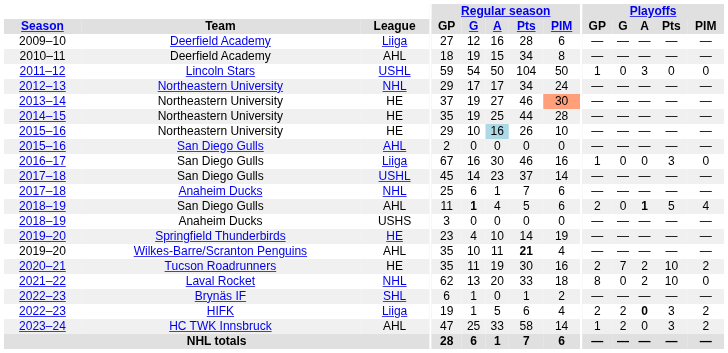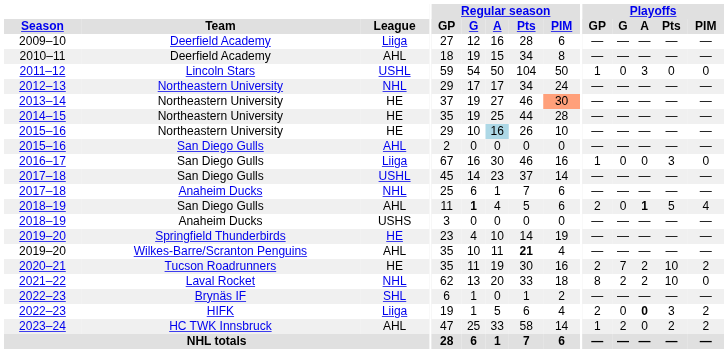 <table border="0" cellpadding="1" cellspacing="0" style="text-align:center; width:60em">
 <tr bgcolor="#e0e0e0">
 <th colspan="3" bgcolor="#ffffff"></th>
 <th rowspan="99" bgcolor="#ffffff"></th>
 <th colspan="5"><a href='#'>Regular season</a></th>
 <th rowspan="99" bgcolor="#ffffff"></th>
 <th colspan="5"><a href='#'>Playoffs</a></th>
 </tr>
 <tr bgcolor="#e0e0e0">
 <th><a href='#'>Season</a></th>
 <th>Team</th>
 <th>League</th>
 <th>GP</th>
 <th><a href='#'>G</a></th>
 <th><a href='#'>A</a></th>
 <th><a href='#'>Pts</a></th>
 <th><a href='#'>PIM</a></th>
 <th>GP</th>
 <th>G</th>
 <th>A</th>
 <th>Pts</th>
 <th>PIM</th>
 </tr>
 <tr>
 <td>2009–10</td>
 <td><a href='#'>Deerfield Academy</a></td>
 <td><a href='#'>Liiga</a></td>
 <td>27</td>
 <td>12</td>
 <td>16</td>
 <td>28</td>
 <td>6</td>
 <td>—</td>
 <td>—</td>
 <td>—</td>
 <td>—</td>
 <td>—</td>
 </tr>
 <tr bgcolor="#f0f0f0">
 <td>2010–11</td>
 <td>Deerfield Academy</td>
 <td>AHL</td>
 <td>18</td>
 <td>19</td>
 <td>15</td>
 <td>34</td>
 <td>8</td>
 <td>—</td>
 <td>—</td>
 <td>—</td>
 <td>—</td>
 <td>—</td>
 </tr>
 <tr>
 <td><a href='#'>2011–12</a></td>
 <td><a href='#'>Lincoln Stars</a></td>
 <td><a href='#'>USHL</a></td>
 <td>59</td>
 <td>54</td>
 <td>50</td>
 <td>104</td>
 <td>50</td>
 <td>1</td>
 <td>0</td>
 <td>3</td>
 <td>0</td>
 <td>0</td>
 </tr>
 <tr bgcolor="#f0f0f0">
 <td><a href='#'>2012–13</a></td>
 <td><a href='#'>Northeastern University</a></td>
 <td><a href='#'>NHL</a></td>
 <td>29</td>
 <td>17</td>
 <td>17</td>
 <td>34</td>
 <td>24</td>
 <td>—</td>
 <td>—</td>
 <td>—</td>
 <td>—</td>
 <td>—</td>
 </tr>
 <tr>
 <td><a href='#'>2013–14</a></td>
 <td>Northeastern University</td>
 <td>HE</td>
 <td>37</td>
 <td>19</td>
 <td>27</td>
 <td>46</td>
 <td style="background: lightsalmon;">30</td>
 <td>—</td>
 <td>—</td>
 <td>—</td>
 <td>—</td>
 <td>—</td>
 </tr>
 <tr bgcolor="#f0f0f0">
 <td><a href='#'>2014–15</a></td>
 <td>Northeastern University</td>
 <td>HE</td>
 <td>35</td>
 <td>19</td>
 <td>25</td>
 <td>44</td>
 <td>28</td>
 <td>—</td>
 <td>—</td>
 <td>—</td>
 <td>—</td>
 <td>—</td>
 </tr>
 <tr>
 <td><a href='#'>2015–16</a></td>
 <td>Northeastern University</td>
 <td>HE</td>
 <td>29</td>
 <td>10</td>
 <td style="background: lightblue;">16</td>
 <td>26</td>
 <td>10</td>
 <td>—</td>
 <td>—</td>
 <td>—</td>
 <td>—</td>
 <td>—</td>
 </tr>
 <tr bgcolor="#f0f0f0">
 <td><a href='#'>2015–16</a></td>
 <td><a href='#'>San Diego Gulls</a></td>
 <td><a href='#'>AHL</a></td>
 <td>2</td>
 <td>0</td>
 <td>0</td>
 <td>0</td>
 <td>0</td>
 <td>—</td>
 <td>—</td>
 <td>—</td>
 <td>—</td>
 <td>—</td>
 </tr>
 <tr>
 <td><a href='#'>2016–17</a></td>
 <td>San Diego Gulls</td>
 <td><a href='#'>Liiga</a></td>
 <td>67</td>
 <td>16</td>
 <td>30</td>
 <td>46</td>
 <td>16</td>
 <td>1</td>
 <td>0</td>
 <td>0</td>
 <td>3</td>
 <td>0</td>
 </tr>
 <tr bgcolor="#f0f0f0">
 <td><a href='#'>2017–18</a></td>
 <td>San Diego Gulls</td>
 <td><a href='#'>USHL</a></td>
 <td>45</td>
 <td>14</td>
 <td>23</td>
 <td>37</td>
 <td>14</td>
 <td>—</td>
 <td>—</td>
 <td>—</td>
 <td>—</td>
 <td>—</td>
 </tr>
 <tr>
 <td><a href='#'>2017–18</a></td>
 <td><a href='#'>Anaheim Ducks</a></td>
 <td><a href='#'>NHL</a></td>
 <td>25</td>
 <td>6</td>
 <td>1</td>
 <td>7</td>
 <td>6</td>
 <td>—</td>
 <td>—</td>
 <td>—</td>
 <td>—</td>
 <td>—</td>
 </tr>
 <tr bgcolor="#f0f0f0">
 <td><a href='#'>2018–19</a></td>
 <td>San Diego Gulls</td>
 <td>AHL</td>
 <td>11</td>
 <td><strong>1</strong></td>
 <td>4</td>
 <td>5</td>
 <td>6</td>
 <td>2</td>
 <td>0</td>
 <td><strong>1</strong></td>
 <td>5</td>
 <td>4</td>
 </tr>
 <tr>
 <td><a href='#'>2018–19</a></td>
 <td>Anaheim Ducks</td>
 <td>USHS</td>
 <td>3</td>
 <td>0</td>
 <td>0</td>
 <td>0</td>
 <td>0</td>
 <td>—</td>
 <td>—</td>
 <td>—</td>
 <td>—</td>
 <td>—</td>
 </tr>
 <tr bgcolor="#f0f0f0">
 <td><a href='#'>2019–20</a></td>
 <td><a href='#'>Springfield Thunderbirds</a></td>
 <td><a href='#'>HE</a></td>
 <td>23</td>
 <td>4</td>
 <td>10</td>
 <td>14</td>
 <td>19</td>
 <td>—</td>
 <td>—</td>
 <td>—</td>
 <td>—</td>
 <td>—</td>
 </tr>
 <tr>
 <td>2019–20</td>
 <td><a href='#'>Wilkes-Barre/Scranton Penguins</a></td>
 <td>AHL</td>
 <td>35</td>
 <td>10</td>
 <td>11</td>
 <td><strong>21</strong></td>
 <td>4</td>
 <td>—</td>
 <td>—</td>
 <td>—</td>
 <td>—</td>
 <td>—</td>
 </tr>
 <tr bgcolor="#f0f0f0">
 <td><a href='#'>2020–21</a></td>
 <td><a href='#'>Tucson Roadrunners</a></td>
 <td>HE</td>
 <td>35</td>
 <td>11</td>
 <td>19</td>
 <td>30</td>
 <td>16</td>
 <td>2</td>
 <td>7</td>
 <td>2</td>
 <td>10</td>
 <td>2</td>
 </tr>
 <tr>
 <td><a href='#'>2021–22</a></td>
 <td><a href='#'>Laval Rocket</a></td>
 <td><a href='#'>NHL</a></td>
 <td>62</td>
 <td>13</td>
 <td>20</td>
 <td>33</td>
 <td>18</td>
 <td>8</td>
-<td>0</td>
+<td>2</td>
 <td>2</td>
 <td>10</td>
 <td>0</td>
 </tr>
 <tr bgcolor="#f0f0f0">
 <td><a href='#'>2022–23</a></td>
 <td><a href='#'>Brynäs IF</a></td>
 <td><a href='#'>SHL</a></td>
 <td>6</td>
 <td>1</td>
 <td>0</td>
 <td>1</td>
 <td>2</td>
 <td>—</td>
 <td>—</td>
 <td>—</td>
 <td>—</td>
 <td>—</td>
 </tr>
 <tr>
 <td><a href='#'>2022–23</a></td>
 <td><a href='#'>HIFK</a></td>
 <td><a href='#'>Liiga</a></td>
 <td>19</td>
 <td>1</td>
 <td>5</td>
 <td>6</td>
 <td>4</td>
 <td>2</td>
-<td>2</td>
+<td>0</td>
 <td><strong>0</strong></td>
 <td>3</td>
 <td>2</td>
 </tr>
 <tr bgcolor="#f0f0f0">
 <td><a href='#'>2023–24</a></td>
 <td><a href='#'>HC TWK Innsbruck</a></td>
 <td>AHL</td>
 <td>47</td>
 <td>25</td>
 <td>33</td>
 <td>58</td>
 <td>14</td>
 <td>1</td>
 <td>2</td>
 <td>0</td>
-<td>3</td>
+<td>2</td>
 <td>2</td>
 </tr>
 <tr bgcolor="#e0e0e0">
 <th colspan="3">NHL totals</th>
 <th>28</th>
 <th>6</th>
 <th>1</th>
 <th>7</th>
 <th>6</th>
 <th>—</th>
 <th>—</th>
 <th>—</th>
 <th>—</th>
 <th>—</th>
 </tr>
 </table>
